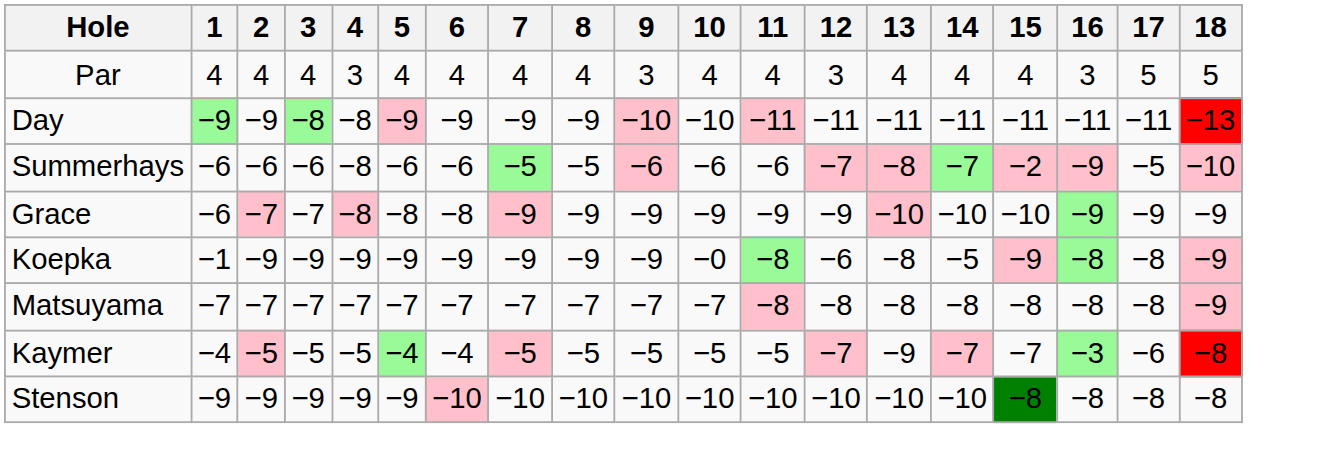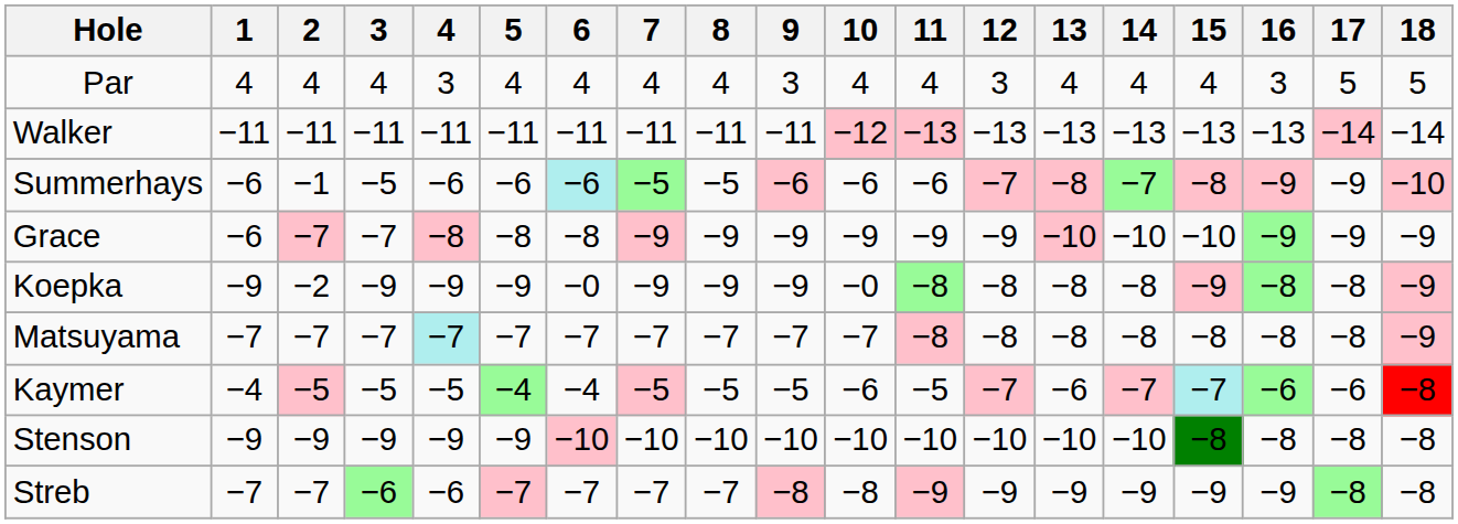 <table class="wikitable" style="text-align:center">
 <tr>
 <th>Hole</th>
 <th>1</th>
 <th>2</th>
 <th>3</th>
 <th>4</th>
 <th>5</th>
 <th>6</th>
 <th>7</th>
 <th>8</th>
 <th>9</th>
 <th>10</th>
 <th>11</th>
 <th>12</th>
 <th>13</th>
 <th>14</th>
 <th>15</th>
 <th>16</th>
 <th>17</th>
 <th>18</th>
 </tr>
 <tr>
 <td>Par</td>
 <td>4</td>
 <td>4</td>
 <td>4</td>
 <td>3</td>
 <td>4</td>
 <td>4</td>
 <td>4</td>
 <td>4</td>
 <td>3</td>
 <td>4</td>
 <td>4</td>
 <td>3</td>
 <td>4</td>
 <td>4</td>
 <td>4</td>
 <td>3</td>
 <td>5</td>
 <td>5</td>
 </tr>
 <tr>
-<td align=left> Day</td>
-<td style="background: PaleGreen;">−9</td>
-<td>−9</td>
-<td style="background: PaleGreen;">−8</td>
-<td>−8</td>
-<td style="background: Pink;">−9</td>
-<td>−9</td>
-<td>−9</td>
-<td>−9</td>
-<td style="background: Pink;">−10</td>
-<td>−10</td>
-<td style="background: Pink;">−11</td>
+<td align=left> Walker</td>
 <td>−11</td>
 <td>−11</td>
 <td>−11</td>
 <td>−11</td>
 <td>−11</td>
 <td>−11</td>
-<td style="background: Red;">−13</td>
+<td>−11</td>
+<td>−11</td>
+<td>−11</td>
+<td style="background: Pink;">−12</td>
+<td style="background: Pink;">−13</td>
+<td>−13</td>
+<td>−13</td>
+<td>−13</td>
+<td>−13</td>
+<td>−13</td>
+<td style="background: Pink;">−14</td>
+<td>−14</td>
 </tr>
 <tr>
 <td align=left> Summerhays</td>
 <td>−6</td>
+<td>−1</td>
+<td>−5</td>
 <td>−6</td>
 <td>−6</td>
-<td>−8</td>
-<td>−6</td>
-<td>−6</td>
+<td style="background: paleturquoise;">−6</td>
 <td style="background: PaleGreen;">−5</td>
 <td>−5</td>
 <td style="background: Pink;">−6</td>
 <td>−6</td>
 <td>−6</td>
 <td style="background: Pink;">−7</td>
 <td style="background: Pink;">−8</td>
 <td style="background: PaleGreen;">−7</td>
-<td style="background: Pink;">−2</td>
+<td style="background: Pink;">−8</td>
 <td style="background: Pink;">−9</td>
-<td>−5</td>
+<td>−9</td>
 <td style="background: Pink;">−10</td>
 </tr>
 <tr>
 <td align=left> Grace</td>
 <td>−6</td>
 <td style="background: Pink;">−7</td>
 <td>−7</td>
 <td style="background: Pink;">−8</td>
 <td>−8</td>
 <td>−8</td>
 <td style="background: Pink;">−9</td>
 <td>−9</td>
 <td>−9</td>
 <td>−9</td>
 <td>−9</td>
 <td>−9</td>
 <td style="background: Pink;">−10</td>
 <td>−10</td>
 <td>−10</td>
 <td style="background: PaleGreen;">−9</td>
 <td>−9</td>
 <td>−9</td>
 </tr>
 <tr>
 <td align=left> Koepka</td>
-<td>−1</td>
+<td>−9</td>
+<td>−2</td>
 <td>−9</td>
 <td>−9</td>
 <td>−9</td>
-<td>−9</td>
-<td>−9</td>
+<td>−0</td>
 <td>−9</td>
 <td>−9</td>
 <td>−9</td>
 <td>−0</td>
 <td style="background: PaleGreen;">−8</td>
-<td>−6</td>
 <td>−8</td>
-<td>−5</td>
+<td>−8</td>
+<td>−8</td>
 <td style="background: Pink;">−9</td>
 <td style="background: PaleGreen;">−8</td>
 <td>−8</td>
 <td style="background: Pink;">−9</td>
 </tr>
 <tr>
 <td align=left> Matsuyama</td>
 <td>−7</td>
 <td>−7</td>
 <td>−7</td>
-<td>−7</td>
+<td style="background: paleturquoise;">−7</td>
 <td>−7</td>
 <td>−7</td>
 <td>−7</td>
 <td>−7</td>
 <td>−7</td>
 <td>−7</td>
 <td style="background: Pink;">−8</td>
 <td>−8</td>
 <td>−8</td>
 <td>−8</td>
 <td>−8</td>
 <td>−8</td>
 <td>−8</td>
 <td style="background: Pink;">−9</td>
 </tr>
 <tr>
 <td align=left> Kaymer</td>
 <td>−4</td>
 <td style="background: Pink;">−5</td>
 <td>−5</td>
 <td>−5</td>
 <td style="background: PaleGreen;">−4</td>
 <td>−4</td>
 <td style="background: Pink;">−5</td>
 <td>−5</td>
 <td>−5</td>
-<td>−5</td>
+<td>−6</td>
 <td>−5</td>
 <td style="background: Pink;">−7</td>
-<td>−9</td>
+<td>−6</td>
 <td style="background: Pink;">−7</td>
-<td>−7</td>
-<td style="background: PaleGreen;">−3</td>
+<td style="background: paleturquoise;">−7</td>
+<td style="background: PaleGreen;">−6</td>
 <td>−6</td>
 <td style="background: Red;">−8</td>
 </tr>
 <tr>
 <td align=left> Stenson</td>
 <td>−9</td>
 <td>−9</td>
 <td>−9</td>
 <td>−9</td>
 <td>−9</td>
 <td style="background: Pink;">−10</td>
 <td>−10</td>
 <td>−10</td>
 <td>−10</td>
 <td>−10</td>
 <td>−10</td>
 <td>−10</td>
 <td>−10</td>
 <td>−10</td>
 <td style="background: Green;">−8</td>
 <td>−8</td>
 <td>−8</td>
 <td>−8</td>
 </tr>
+<tr>
+<td align=left> Streb</td>
+<td>−7</td>
+<td>−7</td>
+<td style="background: PaleGreen;">−6</td>
+<td>−6</td>
+<td style="background: Pink;">−7</td>
+<td>−7</td>
+<td>−7</td>
+<td>−7</td>
+<td style="background: Pink;">−8</td>
+<td>−8</td>
+<td style="background: Pink;">−9</td>
+<td>−9</td>
+<td>−9</td>
+<td>−9</td>
+<td>−9</td>
+<td>−9</td>
+<td style="background: PaleGreen;">−8</td>
+<td>−8</td>
+</tr>
 </table>
